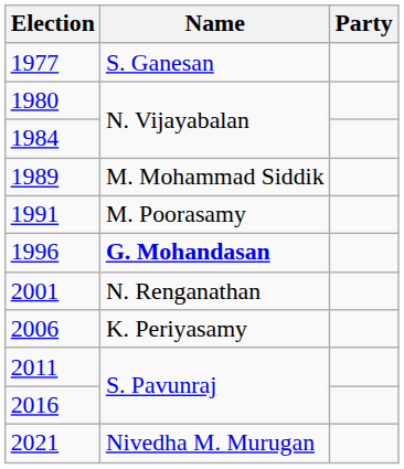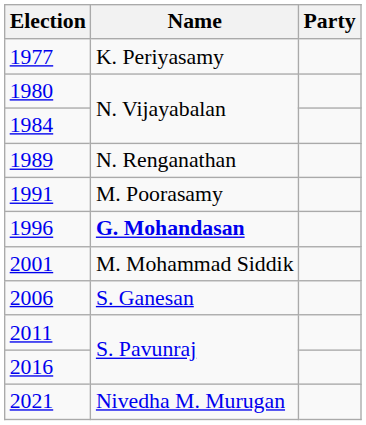 <table class="wikitable sortable">
 <tr>
 <th>Election</th>
 <th>Name</th>
 <th colspan=2>Party</th>
 </tr>
 <tr>
 <td><a href='#'>1977</a></td>
-<td><a href='#'>S. Ganesan</a></td>
+<td>K. Periyasamy</td>
 <td></td>
 </tr>
 <tr>
 <td><a href='#'>1980</a></td>
 <td rowspan=2>N. Vijayabalan</td>
 <td></td>
 </tr>
 <tr>
 <td><a href='#'>1984</a></td>
 </tr>
 <tr>
 <td><a href='#'>1989</a></td>
-<td>M. Mohammad Siddik</td>
+<td>N. Renganathan</td>
 <td></td>
 </tr>
 <tr>
 <td><a href='#'>1991</a></td>
 <td>M. Poorasamy</td>
 <td></td>
 </tr>
 <tr>
 <td><a href='#'>1996</a></td>
 <td><strong><a href='#'>G. Mohandasan</a></strong></td>
 <td></td>
 </tr>
 <tr>
 <td><a href='#'>2001</a></td>
-<td>N. Renganathan</td>
+<td>M. Mohammad Siddik</td>
 <td></td>
 </tr>
 <tr>
 <td><a href='#'>2006</a></td>
-<td>K. Periyasamy</td>
+<td><a href='#'>S. Ganesan</a></td>
 <td></td>
 </tr>
 <tr>
 <td><a href='#'>2011</a></td>
 <td rowspan=2><a href='#'>S. Pavunraj</a></td>
 <td></td>
 </tr>
 <tr>
 <td><a href='#'>2016</a></td>
 </tr>
 <tr>
 <td><a href='#'>2021</a></td>
 <td><a href='#'>Nivedha M. Murugan</a></td>
 <td></td>
 </tr>
 </table>
